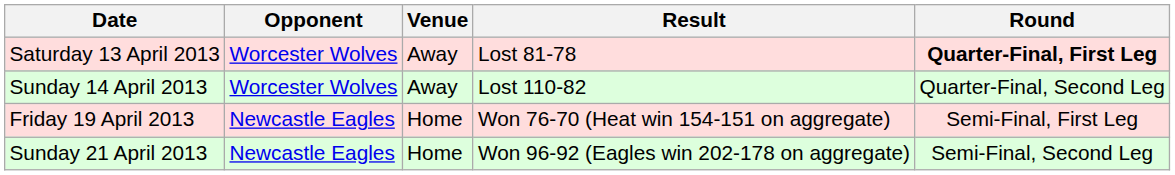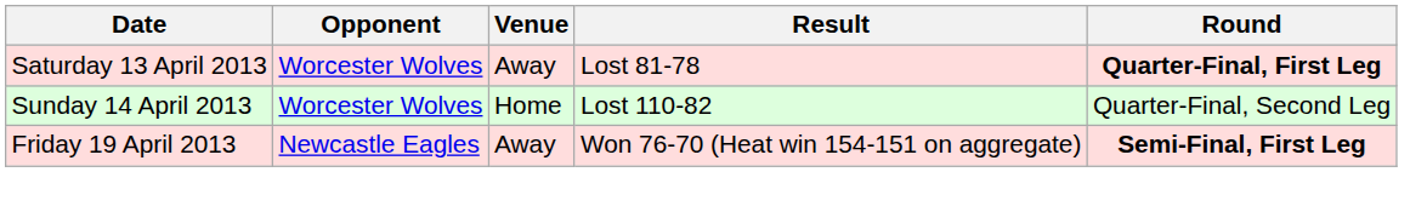 <table class="wikitable">
 <tr>
 <th>Date</th>
 <th>Opponent</th>
 <th>Venue</th>
 <th>Result</th>
 <th>Round</th>
 </tr>
 <tr style="background: #ffdddd;">
 <td>Saturday 13 April 2013</td>
 <td><a href='#'>Worcester Wolves</a></td>
 <td>Away</td>
 <td>Lost 81-78</td>
 <td style="text-align:center;"><strong>Quarter-Final, First Leg</strong></td>
 </tr>
 <tr style="background: #ddffdd;">
 <td>Sunday 14 April 2013</td>
 <td><a href='#'>Worcester Wolves</a></td>
-<td>Away</td>
+<td>Home</td>
 <td>Lost 110-82</td>
 <td style="text-align:center;">Quarter-Final, Second Leg</td>
 </tr>
 <tr style="background: #ffdddd;">
 <td>Friday 19 April 2013</td>
 <td><a href='#'>Newcastle Eagles</a></td>
-<td>Home</td>
+<td>Away</td>
 <td>Won 76-70 (Heat win 154-151 on aggregate)</td>
-<td style="text-align:center;">Semi-Final, First Leg</td>
-</tr>
-<tr style="background: #ddffdd;">
-<td>Sunday 21 April 2013</td>
-<td><a href='#'>Newcastle Eagles</a></td>
-<td>Home</td>
-<td>Won 96-92 (Eagles win 202-178 on aggregate)</td>
-<td style="text-align:center;">Semi-Final, Second Leg</td>
+<td style="text-align:center;"><strong>Semi-Final, First Leg</strong></td>
 </tr>
 </table>
